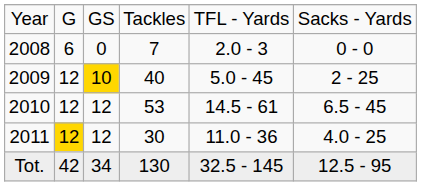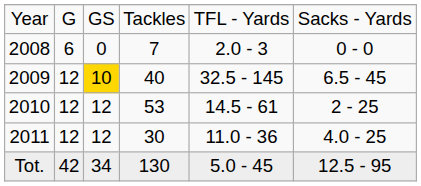 <table class="wikitable">
 <tr>
 </tr>
 <tr align=center>
 <td>Year</td>
 <td>G</td>
 <td>GS</td>
 <td>Tackles</td>
 <td>TFL - Yards</td>
 <td>Sacks - Yards</td>
 </tr>
 <tr align=center>
 <td>2008</td>
 <td>6</td>
 <td>0</td>
 <td>7</td>
 <td>2.0 - 3</td>
 <td>0 - 0</td>
 </tr>
 <tr align=center>
 <td>2009</td>
 <td>12</td>
 <td style="background: gold;">10</td>
 <td>40</td>
-<td>5.0 - 45</td>
-<td>2 - 25</td>
+<td>32.5 - 145</td>
+<td>6.5 - 45</td>
 </tr>
 <tr align=center>
 <td>2010</td>
 <td>12</td>
 <td>12</td>
 <td>53</td>
 <td>14.5 - 61</td>
-<td>6.5 - 45</td>
+<td>2 - 25</td>
 </tr>
 <tr align=center>
 <td>2011</td>
-<td style="background: gold;">12</td>
+<td>12</td>
 <td>12</td>
 <td>30</td>
 <td>11.0 - 36</td>
 <td>4.0 - 25</td>
 </tr>
 <tr align=center |- style="background:#eee;">
 <td>Tot.</td>
 <td>42</td>
 <td>34</td>
 <td>130</td>
-<td>32.5 - 145</td>
+<td>5.0 - 45</td>
 <td>12.5 - 95</td>
 </tr>
 </table>
